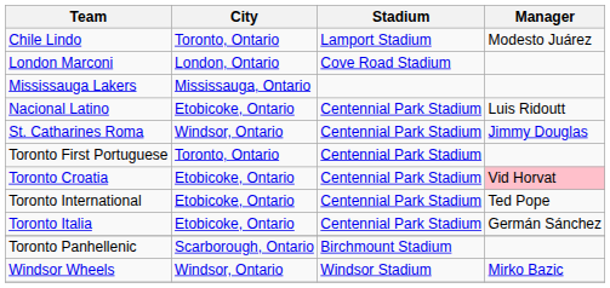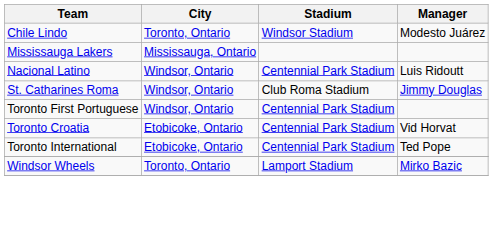 <table class="wikitable sortable">
 <tr>
 <th>Team</th>
 <th>City</th>
 <th>Stadium</th>
 <th>Manager</th>
 </tr>
 <tr>
 <td><a href='#'>Chile Lindo</a></td>
 <td><a href='#'>Toronto, Ontario</a></td>
-<td><a href='#'>Lamport Stadium</a></td>
+<td><a href='#'>Windsor Stadium</a></td>
 <td>Modesto Juárez</td>
-</tr>
-<tr>
-<td><a href='#'>London Marconi</a></td>
-<td><a href='#'>London, Ontario</a></td>
-<td><a href='#'>Cove Road Stadium</a></td>
-<td></td>
 </tr>
 <tr>
 <td><a href='#'>Mississauga Lakers</a></td>
 <td><a href='#'>Mississauga, Ontario</a></td>
 <td></td>
 <td></td>
 </tr>
 <tr>
 <td><a href='#'>Nacional Latino</a></td>
-<td><a href='#'>Etobicoke, Ontario</a></td>
+<td><a href='#'>Windsor, Ontario</a></td>
 <td><a href='#'>Centennial Park Stadium</a></td>
 <td>Luis Ridoutt</td>
 </tr>
 <tr>
 <td><a href='#'>St. Catharines Roma</a></td>
 <td><a href='#'>Windsor, Ontario</a></td>
-<td><a href='#'>Centennial Park Stadium</a></td>
+<td>Club Roma Stadium</td>
 <td><a href='#'>Jimmy Douglas</a></td>
 </tr>
 <tr>
 <td>Toronto First Portuguese</td>
-<td><a href='#'>Toronto, Ontario</a></td>
+<td><a href='#'>Windsor, Ontario</a></td>
 <td><a href='#'>Centennial Park Stadium</a></td>
 <td></td>
 </tr>
 <tr>
 <td><a href='#'>Toronto Croatia</a></td>
 <td><a href='#'>Etobicoke, Ontario</a></td>
 <td><a href='#'>Centennial Park Stadium</a></td>
-<td style="background: pink;">Vid Horvat</td>
+<td>Vid Horvat</td>
 </tr>
 <tr>
 <td>Toronto International</td>
 <td><a href='#'>Etobicoke, Ontario</a></td>
 <td><a href='#'>Centennial Park Stadium</a></td>
 <td>Ted Pope</td>
 </tr>
 <tr>
-<td><a href='#'>Toronto Italia</a></td>
-<td><a href='#'>Etobicoke, Ontario</a></td>
-<td><a href='#'>Centennial Park Stadium</a></td>
-<td>Germán Sánchez</td>
-</tr>
-<tr>
-</tr>
-<tr>
-<td>Toronto Panhellenic</td>
-<td><a href='#'>Scarborough, Ontario</a></td>
-<td><a href='#'>Birchmount Stadium</a></td>
-<td></td>
 </tr>
 <tr>
 <td><a href='#'>Windsor Wheels</a></td>
-<td><a href='#'>Windsor, Ontario</a></td>
-<td><a href='#'>Windsor Stadium</a></td>
+<td><a href='#'>Toronto, Ontario</a></td>
+<td><a href='#'>Lamport Stadium</a></td>
 <td><a href='#'>Mirko Bazic</a></td>
 </tr>
 <tr>
 </tr>
 </table>
